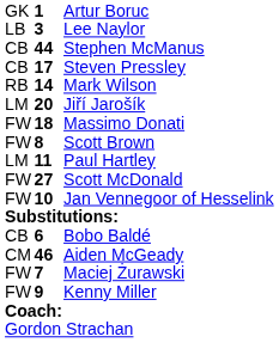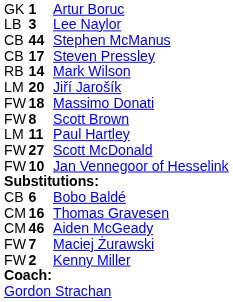 <table style="font-size: 90%" cellspacing="0" cellpadding="0" align=center>
 <tr>
 <td colspan="4"></td>
 </tr>
 <tr>
 <th width=25></th>
 <th width=25></th>
 </tr>
 <tr>
 <td>GK</td>
 <td><strong>1</strong></td>
 <td> <a href='#'>Artur Boruc</a></td>
 </tr>
 <tr>
 <td>LB</td>
 <td><strong>3</strong></td>
 <td> <a href='#'>Lee Naylor</a></td>
 </tr>
 <tr>
 <td>CB</td>
 <td><strong>44</strong></td>
 <td> <a href='#'>Stephen McManus</a></td>
 </tr>
 <tr>
 <td>CB</td>
 <td><strong>17</strong></td>
 <td> <a href='#'>Steven Pressley</a></td>
 <td></td>
 <td></td>
 </tr>
 <tr>
 <td>RB</td>
 <td><strong>14</strong></td>
 <td> <a href='#'>Mark Wilson</a></td>
 </tr>
 <tr>
 <td>LM</td>
 <td><strong>20</strong></td>
 <td> <a href='#'>Jiří Jarošík</a></td>
 <td></td>
 <td></td>
 </tr>
 <tr>
 <td>FW</td>
 <td><strong>18</strong></td>
 <td> <a href='#'>Massimo Donati</a></td>
 <td></td>
 <td></td>
 </tr>
 <tr>
 <td>FW</td>
 <td><strong>8</strong></td>
 <td> <a href='#'>Scott Brown</a></td>
 </tr>
 <tr>
 <td>LM</td>
 <td><strong>11</strong></td>
 <td> <a href='#'>Paul Hartley</a></td>
 </tr>
 <tr>
 <td>FW</td>
 <td><strong>27</strong></td>
 <td> <a href='#'>Scott McDonald</a></td>
 <td></td>
 <td></td>
 </tr>
 <tr>
 <td>FW</td>
 <td><strong>10</strong></td>
 <td> <a href='#'>Jan Vennegoor of Hesselink</a></td>
 <td></td>
 <td></td>
 </tr>
 <tr>
 <td colspan=3><strong>Substitutions:</strong></td>
 </tr>
 <tr>
 <td>CB</td>
 <td><strong>6</strong></td>
 <td> <a href='#'>Bobo Baldé</a></td>
 <td></td>
 <td></td>
 </tr>
 <tr>
 <td>CM</td>
+<td><strong>16</strong></td>
+<td> <a href='#'>Thomas Gravesen</a></td>
+<td></td>
+<td></td>
+</tr>
+<tr>
+<td>CM</td>
 <td><strong>46</strong></td>
 <td> <a href='#'>Aiden McGeady</a></td>
 <td></td>
 <td></td>
 </tr>
 <tr>
 <td>FW</td>
 <td><strong>7</strong></td>
 <td> <a href='#'>Maciej Żurawski</a></td>
 <td></td>
 <td></td>
 </tr>
 <tr>
 <td>FW</td>
-<td><strong>9</strong></td>
+<td><strong>2</strong></td>
 <td> <a href='#'>Kenny Miller</a></td>
 <td></td>
 <td></td>
 </tr>
 <tr>
 <td colspan=3><strong>Coach:</strong></td>
 </tr>
 <tr>
 <td colspan=4> <a href='#'>Gordon Strachan</a></td>
 </tr>
 </table>
